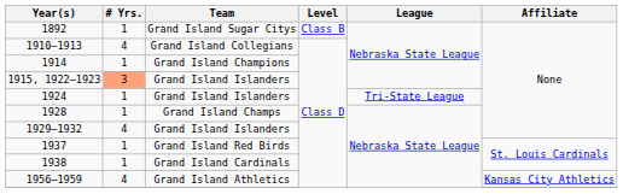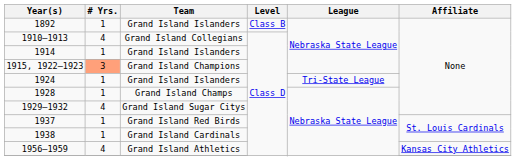 <table class="wikitable" style="text-align:center; font-size: 95%;">
 <tr>
 <th>Year(s)</th>
 <th># Yrs.</th>
 <th>Team</th>
 <th>Level</th>
 <th>League</th>
 <th>Affiliate</th>
 </tr>
 <tr>
 <td>1892</td>
 <td>1</td>
-<td>Grand Island Sugar Citys</td>
+<td>Grand Island Islanders</td>
 <td><a href='#'>Class B</a></td>
 <td rowspan=4><a href='#'>Nebraska State League</a></td>
 <td rowspan=7>None</td>
 </tr>
 <tr>
 <td>1910–1913</td>
 <td>4</td>
 <td>Grand Island Collegians</td>
 <td rowspan=10><a href='#'>Class D</a></td>
 </tr>
 <tr>
 <td>1914</td>
 <td>1</td>
-<td>Grand Island Champions</td>
+<td>Grand Island Islanders</td>
 </tr>
 <tr>
 <td>1915, 1922–1923</td>
 <td style="background: lightsalmon;">3</td>
-<td>Grand Island Islanders</td>
+<td>Grand Island Champions</td>
 </tr>
 <tr>
 <td>1924</td>
 <td>1</td>
 <td>Grand Island Islanders</td>
 <td><a href='#'>Tri-State League</a></td>
 </tr>
 <tr>
 <td>1928</td>
 <td>1</td>
 <td>Grand Island Champs</td>
 <td rowspan=6><a href='#'>Nebraska State League</a></td>
 </tr>
 <tr>
 <td>1929–1932</td>
 <td>4</td>
-<td>Grand Island Islanders</td>
+<td>Grand Island Sugar Citys</td>
 </tr>
 <tr>
 <td>1937</td>
 <td>1</td>
 <td>Grand Island Red Birds</td>
 <td rowspan=2><a href='#'>St. Louis Cardinals</a></td>
 </tr>
 <tr>
 <td>1938</td>
 <td>1</td>
 <td>Grand Island Cardinals</td>
 </tr>
 <tr>
 <td>1956–1959</td>
 <td>4</td>
 <td>Grand Island Athletics</td>
 <td><a href='#'>Kansas City Athletics</a></td>
 </tr>
 <tr>
 </tr>
 </table>
